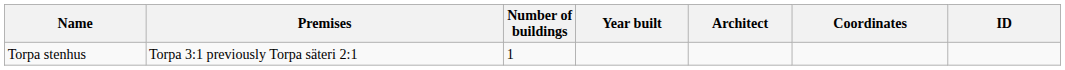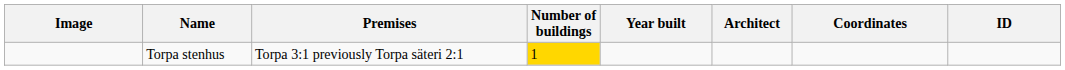 <table class="wikitable" width="95%">
 <tr>
+<th width="150">Image</th>
 <th>Name</th>
 <th>Premises</th>
 <th width="75">Number of<br>buildings</th>
 <th width="120">Year built</th>
 <th>Architect</th>
 <th width="170">Coordinates</th>
 <th width="120">ID</th>
 </tr>
 <tr>
+<td></td>
 <td>Torpa stenhus</td>
 <td>Torpa 3:1 previously Torpa säteri 2:1</td>
-<td>1</td>
+<td style="background: gold;">1</td>
 <td></td>
 <td></td>
 <td></td>
 <td></td>
 </tr>
 </table>
